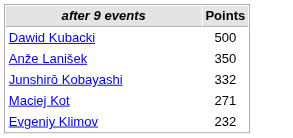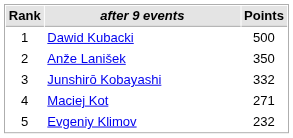 <table cellspacing="1" cellpadding="3" style="border:1px solid #aaa; font-size:86%;">
 <tr style="background:#e4e4e4;">
+<th style="border-bottom:1px solid #aaa; width:10px;">Rank</th>
 <th style="border-bottom:1px solid #aaa; width:200px;"><em>after 9 events</em></th>
 <th style="border-bottom:1px solid #aaa; width:20px;">Points</th>
 </tr>
 <tr>
+<td align=center>1</td>
 <td> <a href='#'>Dawid Kubacki</a></td>
 <td align=center>500</td>
 </tr>
 <tr>
+<td align=center>2</td>
 <td> <a href='#'>Anže Lanišek</a></td>
 <td align=center>350</td>
 </tr>
 <tr>
+<td align=center>3</td>
 <td> <a href='#'>Junshirō Kobayashi</a></td>
 <td align=center>332</td>
 </tr>
 <tr>
+<td align=center>4</td>
 <td> <a href='#'>Maciej Kot</a></td>
 <td align=center>271</td>
 </tr>
 <tr>
+<td align=center>5</td>
 <td> <a href='#'>Evgeniy Klimov</a></td>
 <td align=center>232</td>
 </tr>
 </table>
